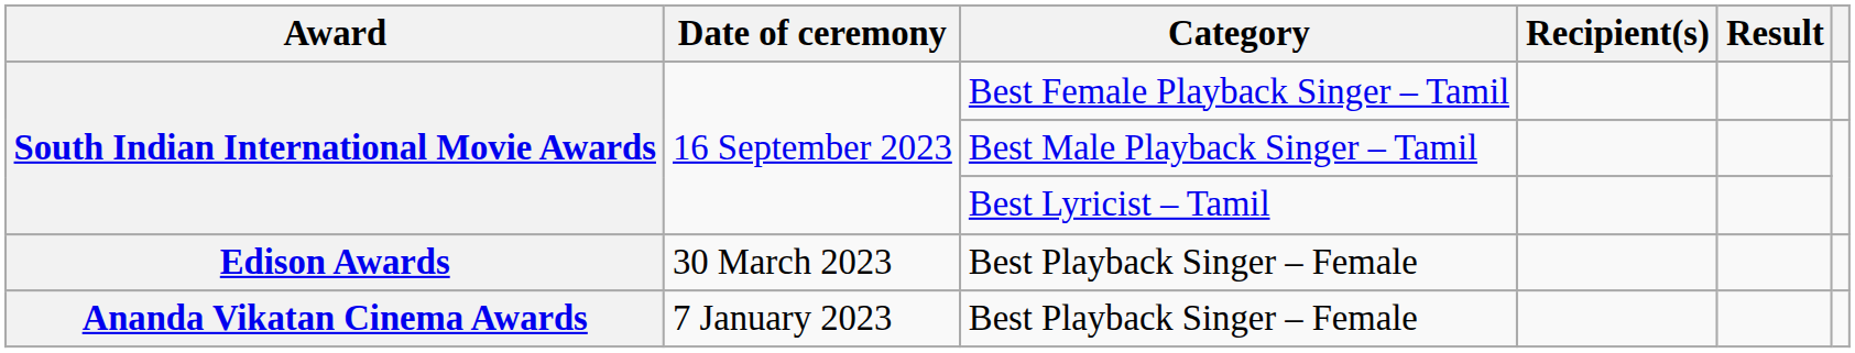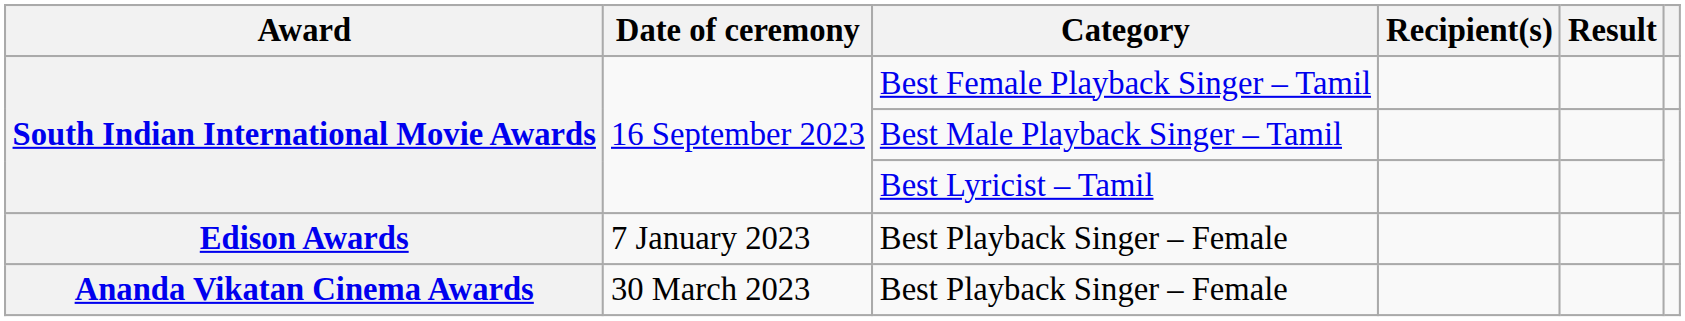 <table class="wikitable plainrowheaders sortable">
 <tr>
 <th scope="col">Award</th>
 <th scope="col">Date of ceremony</th>
 <th scope="col">Category</th>
 <th scope="col">Recipient(s)</th>
 <th scope="col">Result</th>
 <th scope="col" class="unsortable"></th>
 </tr>
 <tr>
 <th scope="row" ; rowspan="3"><a href='#'>South Indian International Movie Awards</a></th>
 <td rowspan="3"><a href='#'>16 September 2023</a></td>
 <td><a href='#'>Best Female Playback Singer – Tamil</a></td>
 <td></td>
 <td></td>
 <td></td>
 </tr>
 <tr>
 <td><a href='#'>Best Male Playback Singer – Tamil</a></td>
 <td></td>
 <td></td>
 <td rowspan="2"></td>
 </tr>
 <tr>
 <td><a href='#'>Best Lyricist – Tamil</a></td>
 <td></td>
 <td></td>
 </tr>
 <tr>
 <th scope="row" ; rowspan="1"><a href='#'>Edison Awards</a></th>
-<td rowspan="1">30 March 2023</td>
+<td rowspan="1">7 January 2023</td>
 <td>Best Playback Singer – Female</td>
 <td></td>
 <td></td>
 <td rowspan="1"></td>
 </tr>
 <tr>
 <th scope="row" ; rowspan="1"><a href='#'>Ananda Vikatan Cinema Awards</a></th>
-<td rowspan="1">7 January 2023</td>
+<td rowspan="1">30 March 2023</td>
 <td>Best Playback Singer – Female</td>
 <td></td>
 <td></td>
 <td></td>
 </tr>
 </table>
